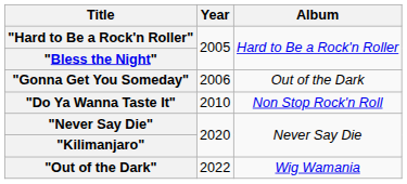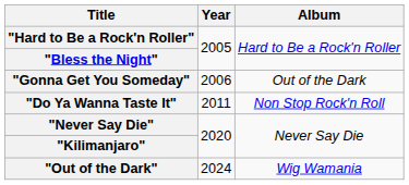 <table class="wikitable plainrowheaders" style="text-align:center;">
 <tr>
 <th>Title</th>
 <th>Year</th>
 <th>Album</th>
 </tr>
 <tr>
 <th scope="row">"Hard to Be a Rock'n Roller"</th>
 <td rowspan="2">2005</td>
 <td rowspan="2"><em><a href='#'>Hard to Be a Rock'n Roller</a></em></td>
 </tr>
 <tr>
 <th scope="row">"<a href='#'>Bless the Night</a>"</th>
 </tr>
 <tr>
 <th scope="row">"Gonna Get You Someday"</th>
 <td>2006</td>
 <td><em>Out of the Dark</em></td>
 </tr>
 <tr>
 <th scope="row">"Do Ya Wanna Taste It"</th>
-<td>2010</td>
+<td>2011</td>
 <td><em><a href='#'>Non Stop Rock'n Roll</a></em></td>
 </tr>
 <tr>
 <th scope="row">"Never Say Die"</th>
 <td rowspan="2">2020</td>
 <td rowspan="2"><em>Never Say Die</em></td>
 </tr>
 <tr>
 <th scope="row">"Kilimanjaro"</th>
 </tr>
 <tr>
 <th scope="row">"Out of the Dark"</th>
-<td>2022</td>
+<td>2024</td>
 <td><em><a href='#'>Wig Wamania</a></em></td>
 </tr>
 </table>
